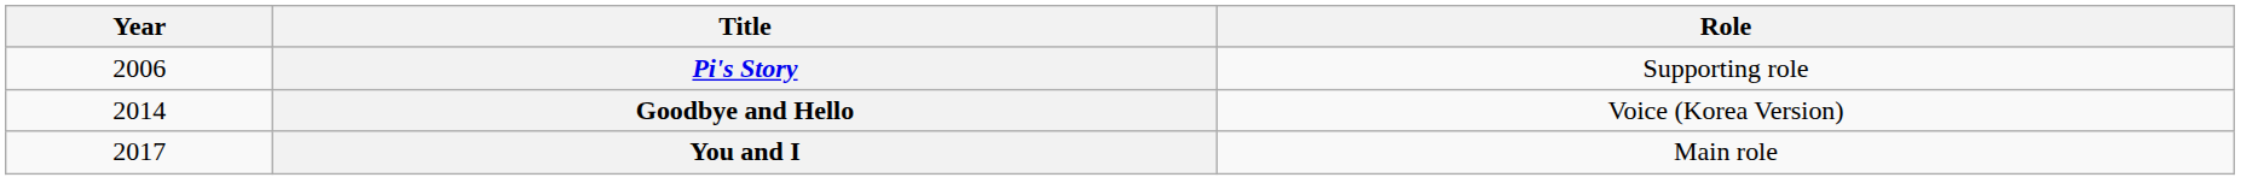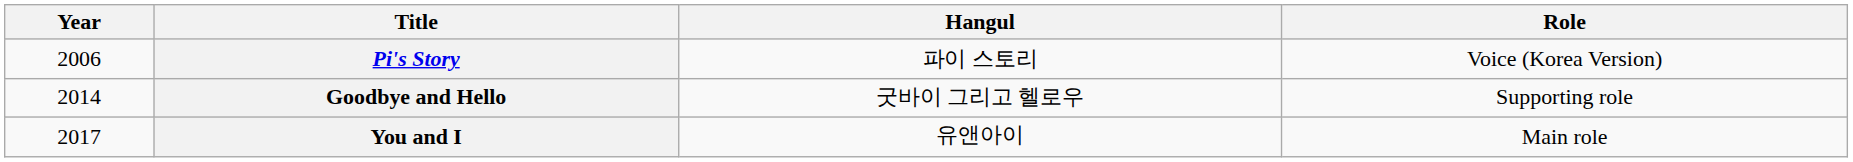 <table class="wikitable"  style="width:85%; text-align:center;">
 <tr>
 <th>Year</th>
 <th>Title</th>
+<th>Hangul</th>
 <th>Role</th>
 </tr>
 <tr>
 <td>2006</td>
 <th style=row><em><a href='#'>Pi's Story</a></em></th>
-<td>Supporting role</td>
+<td>파이 스토리</td>
+<td>Voice (Korea Version)</td>
 </tr>
 <tr>
 <td>2014</td>
 <th style=row>Goodbye and Hello</th>
-<td>Voice (Korea Version)</td>
+<td>굿바이 그리고 헬로우</td>
+<td>Supporting role</td>
 </tr>
 <tr>
 <td>2017</td>
 <th style=row>You and I</th>
+<td>유앤아이</td>
 <td>Main role</td>
 </tr>
 </table>
